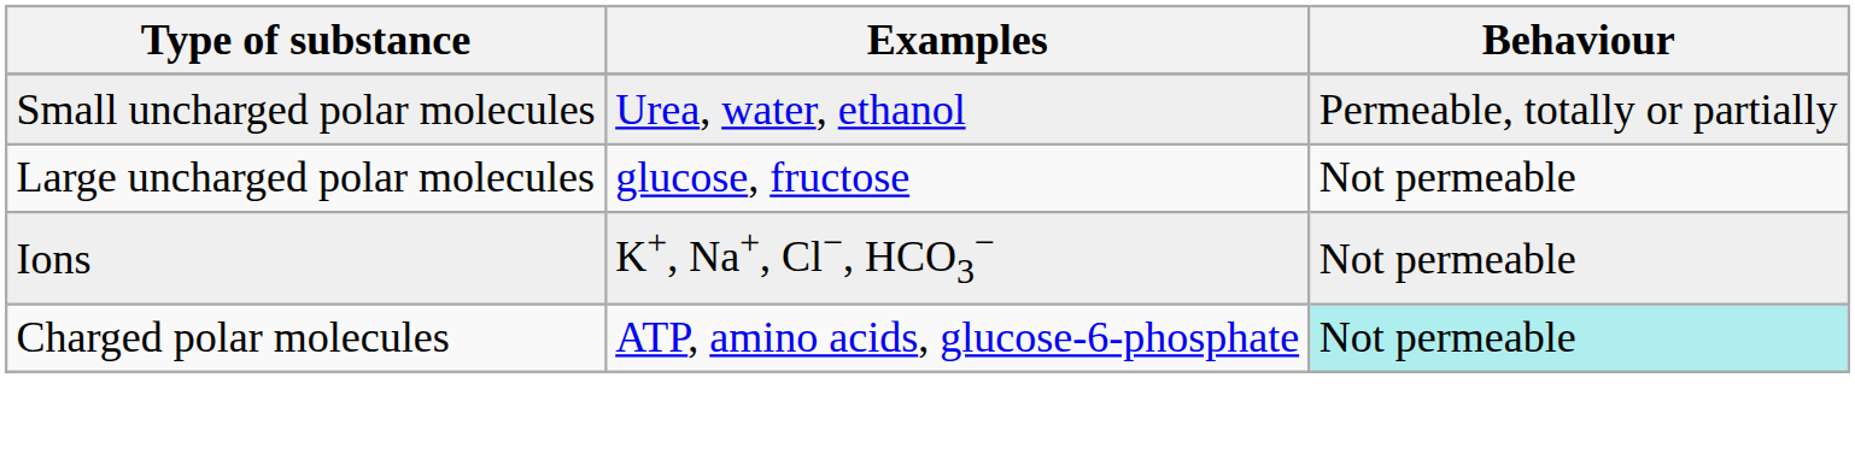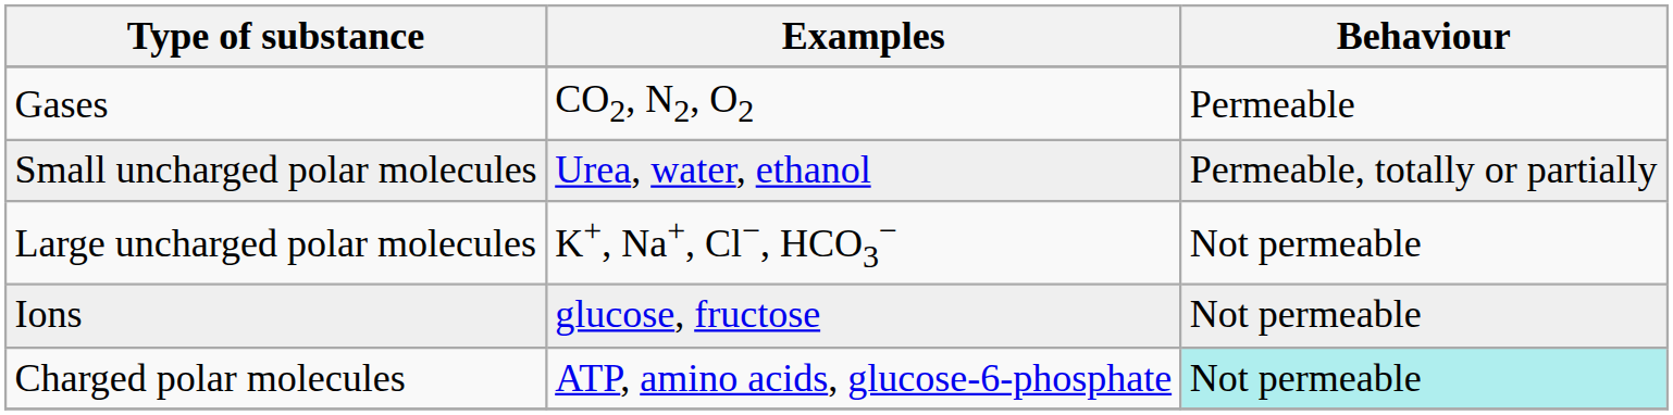 <table class="wikitable">
 <tr>
 <th>Type of substance</th>
 <th>Examples</th>
 <th>Behaviour</th>
 </tr>
 <tr>
 </tr>
+<tr ---->
+<td>Gases</td>
+<td>CO<sub>2</sub>, N<sub>2</sub>, O<sub>2</sub></td>
+<td>Permeable</td>
+</tr>
 <tr bgcolor="#EFEFEF">
 <td>Small uncharged polar molecules</td>
 <td><a href='#'>Urea</a>, <a href='#'>water</a>, <a href='#'>ethanol</a></td>
 <td>Permeable, totally or partially</td>
 </tr>
 <tr ---->
 <td>Large uncharged polar molecules</td>
-<td><a href='#'>glucose</a>, <a href='#'>fructose</a></td>
+<td>K<sup>+</sup>, Na<sup>+</sup>, Cl<sup>−</sup>, HCO<sub>3</sub><sup>−</sup></td>
 <td>Not permeable</td>
 </tr>
 <tr bgcolor="#EFEFEF">
 <td>Ions</td>
-<td>K<sup>+</sup>, Na<sup>+</sup>, Cl<sup>−</sup>, HCO<sub>3</sub><sup>−</sup></td>
+<td><a href='#'>glucose</a>, <a href='#'>fructose</a></td>
 <td>Not permeable</td>
 </tr>
 <tr ---->
 <td>Charged polar molecules</td>
 <td><a href='#'>ATP</a>, <a href='#'>amino acids</a>, <a href='#'>glucose-6-phosphate</a></td>
 <td style="background: paleturquoise;">Not permeable</td>
 </tr>
 <tr ---->
 </tr>
 </table>
